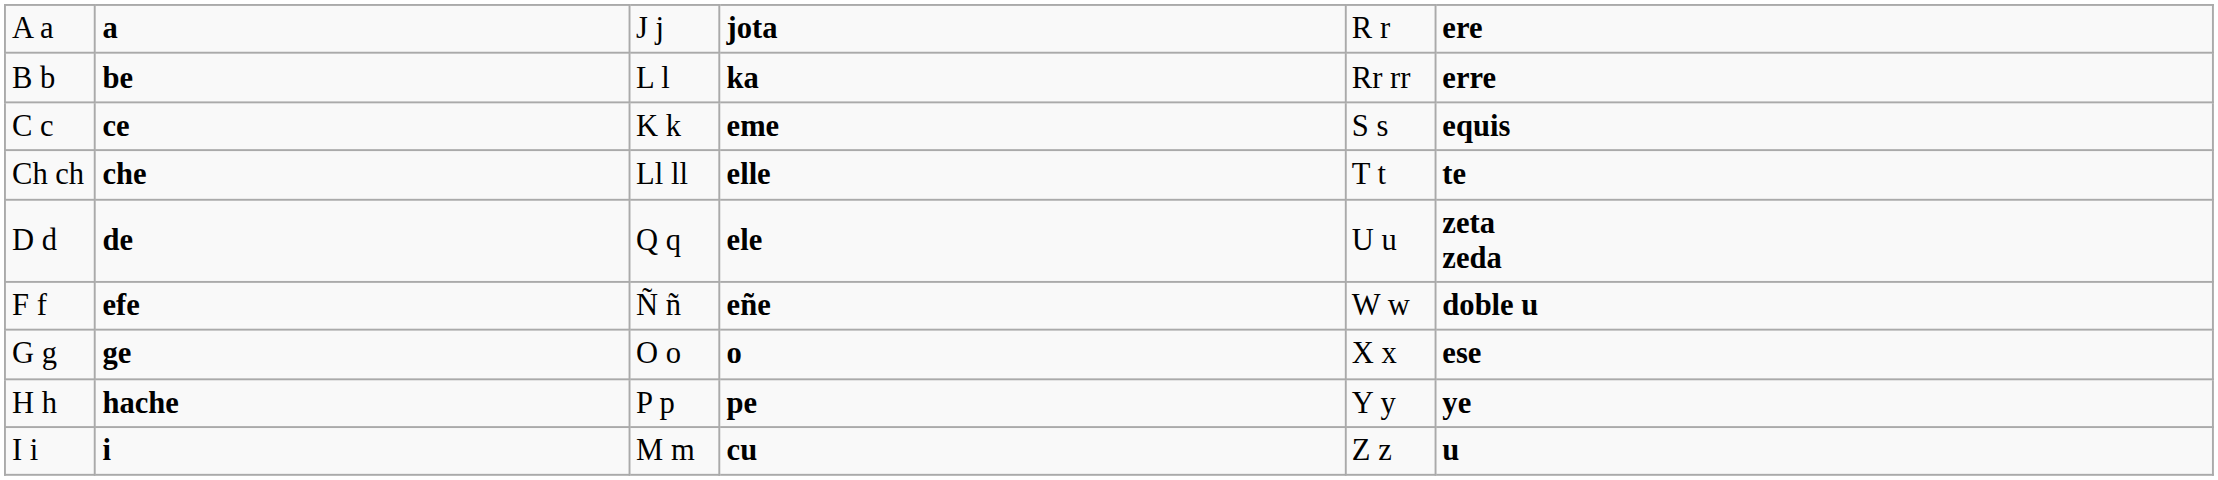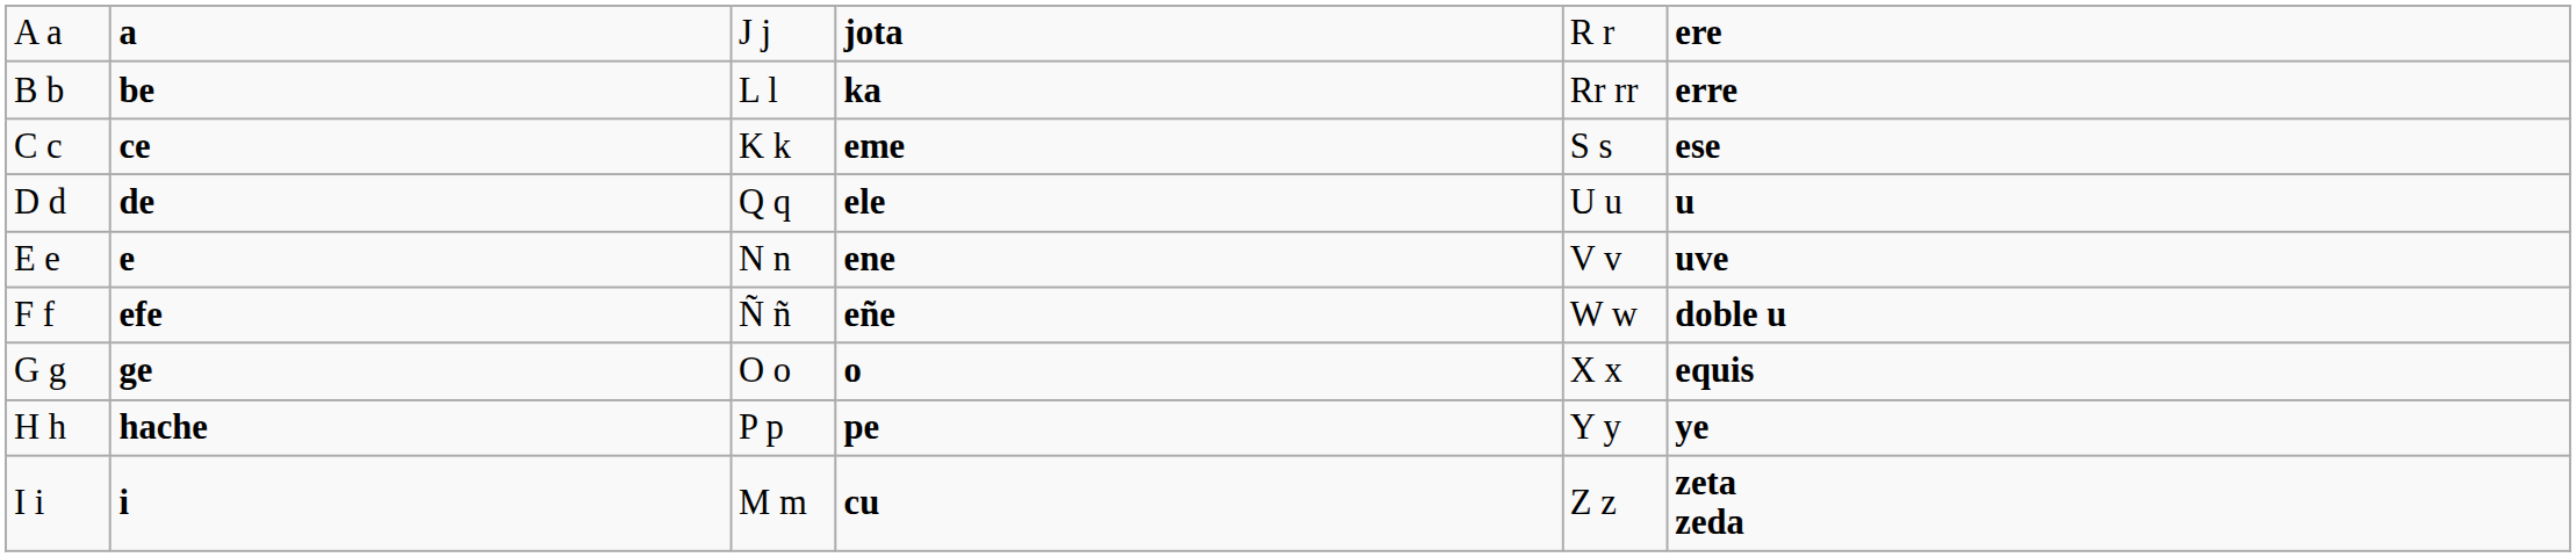 <table class="wikitable">
 <tr>
 <td style="width:2.5em;">A a</td>
 <td style="width: 17em;"><strong>a</strong> </td>
 <td style="width:2.5em;">J j</td>
 <td style="width: 20em;"><strong>jota</strong> </td>
 <td style="width:2.5em;">R r</td>
 <td style="width: 25em;"><strong>ere</strong> </td>
 </tr>
 <tr>
 <td>B b</td>
 <td><strong>be</strong> <br></td>
 <td>L l</td>
 <td><strong>ka</strong> </td>
 <td>Rr rr</td>
 <td><strong>erre</strong> </td>
 </tr>
 <tr>
 <td>C c</td>
 <td><strong>ce</strong>  </td>
 <td>K k</td>
 <td><strong>eme</strong> </td>
 <td>S s</td>
-<td><strong>equis</strong> </td>
-</tr>
-<tr>
-<td>Ch ch</td>
-<td><strong>che</strong> </td>
-<td>Ll ll</td>
-<td><strong>elle</strong> </td>
-<td>T t</td>
-<td><strong>te</strong> </td>
+<td><strong>ese</strong> </td>
 </tr>
 <tr>
 <td>D d</td>
 <td><strong>de</strong> </td>
 <td>Q q</td>
 <td><strong>ele</strong> </td>
 <td>U u</td>
-<td><strong>zeta</strong> <br><strong>zeda</strong> </td>
+<td><strong>u</strong> </td>
+</tr>
+<tr>
+<td>E e</td>
+<td><strong>e</strong> </td>
+<td>N n</td>
+<td><strong>ene</strong> </td>
+<td>V v</td>
+<td><strong>uve</strong> </td>
 </tr>
 <tr>
 <td>F f</td>
 <td><strong>efe</strong> </td>
 <td>Ñ ñ</td>
 <td><strong>eñe</strong> </td>
 <td>W w</td>
 <td><strong>doble u</strong> <br></td>
 </tr>
 <tr>
 <td>G g</td>
 <td><strong>ge</strong> </td>
 <td>O o</td>
 <td><strong>o</strong> </td>
 <td>X x</td>
-<td><strong>ese</strong> </td>
+<td><strong>equis</strong> </td>
 </tr>
 <tr>
 <td>H h</td>
 <td><strong>hache</strong> </td>
 <td>P p</td>
 <td><strong>pe</strong> </td>
 <td>Y y</td>
 <td><strong>ye</strong> <br></td>
 </tr>
 <tr>
 <td>I i</td>
 <td><strong>i</strong> <br></td>
 <td>M m</td>
 <td><strong>cu</strong> </td>
 <td>Z z</td>
-<td><strong>u</strong> </td>
+<td><strong>zeta</strong> <br><strong>zeda</strong> </td>
 </tr>
 </table>
